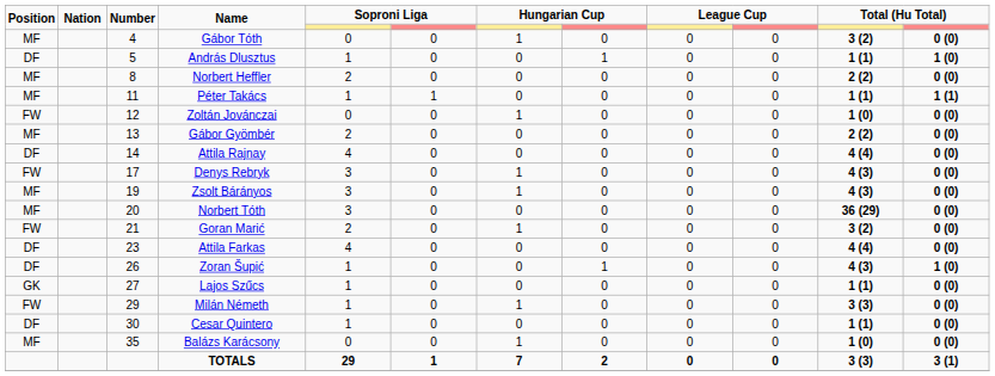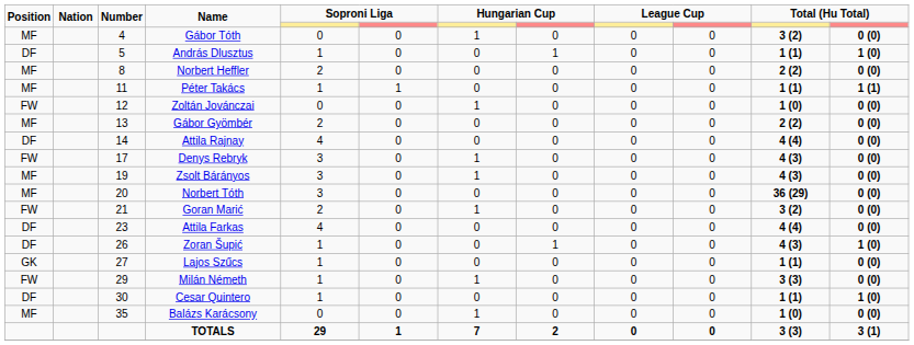 <table class="wikitable" style="font-size: 95%; text-align: center;">
 <tr>
 <td rowspan="2" width="5%" align="center"><strong>Position</strong></td>
 <td rowspan="2" width="5%" align="center"><strong>Nation</strong></td>
 <td rowspan="2" width="5%" align="center"><strong>Number</strong></td>
 <td rowspan="2" width="15%" align="center"><strong>Name</strong></td>
 <td colspan="2" align="center"><strong>Soproni Liga</strong></td>
 <td colspan="2" align="center"><strong>Hungarian Cup</strong></td>
 <td colspan="2" align="center"><strong>League Cup</strong></td>
 <td colspan="2" align="center"><strong>Total (Hu Total)</strong></td>
 </tr>
 <tr>
 <th width=60 style="background: #FFEE99"></th>
 <th width=60 style="background: #FF8888"></th>
 <th width=60 style="background: #FFEE99"></th>
 <th width=60 style="background: #FF8888"></th>
 <th width=60 style="background: #FFEE99"></th>
 <th width=60 style="background: #FF8888"></th>
 <th width=60 style="background: #FFEE99"></th>
 <th width=60 style="background: #FF8888"></th>
 </tr>
 <tr>
 <td>MF</td>
 <td></td>
 <td>4</td>
 <td><a href='#'>Gábor Tóth</a></td>
 <td>0</td>
 <td>0</td>
 <td>1</td>
 <td>0</td>
 <td>0</td>
 <td>0</td>
 <td><strong>3 (2)</strong></td>
 <td><strong>0 (0)</strong></td>
 </tr>
 <tr>
 <td>DF</td>
 <td></td>
 <td>5</td>
 <td><a href='#'>András Dlusztus</a></td>
 <td>1</td>
 <td>0</td>
 <td>0</td>
 <td>1</td>
 <td>0</td>
 <td>0</td>
 <td><strong>1 (1)</strong></td>
 <td><strong>1 (0)</strong></td>
 </tr>
 <tr>
 <td>MF</td>
 <td></td>
 <td>8</td>
 <td><a href='#'>Norbert Heffler</a></td>
 <td>2</td>
 <td>0</td>
 <td>0</td>
 <td>0</td>
 <td>0</td>
 <td>0</td>
 <td><strong>2 (2)</strong></td>
 <td><strong>0 (0)</strong></td>
 </tr>
 <tr>
 <td>MF</td>
 <td></td>
 <td>11</td>
 <td><a href='#'>Péter Takács</a></td>
 <td>1</td>
 <td>1</td>
 <td>0</td>
 <td>0</td>
 <td>0</td>
 <td>0</td>
 <td><strong>1 (1)</strong></td>
 <td><strong>1 (1)</strong></td>
 </tr>
 <tr>
 <td>FW</td>
 <td></td>
 <td>12</td>
 <td><a href='#'>Zoltán Jovánczai</a></td>
 <td>0</td>
 <td>0</td>
 <td>1</td>
 <td>0</td>
 <td>0</td>
 <td>0</td>
 <td><strong>1 (0)</strong></td>
 <td><strong>0 (0)</strong></td>
 </tr>
 <tr>
 <td>MF</td>
 <td></td>
 <td>13</td>
 <td><a href='#'>Gábor Gyömbér</a></td>
 <td>2</td>
 <td>0</td>
 <td>0</td>
 <td>0</td>
 <td>0</td>
 <td>0</td>
 <td><strong>2 (2)</strong></td>
 <td><strong>0 (0)</strong></td>
 </tr>
 <tr>
 <td>DF</td>
 <td></td>
 <td>14</td>
 <td><a href='#'>Attila Rajnay</a></td>
 <td>4</td>
 <td>0</td>
 <td>0</td>
 <td>0</td>
 <td>0</td>
 <td>0</td>
 <td><strong>4 (4)</strong></td>
 <td><strong>0 (0)</strong></td>
 </tr>
 <tr>
 <td>FW</td>
 <td></td>
 <td>17</td>
 <td><a href='#'>Denys Rebryk</a></td>
 <td>3</td>
 <td>0</td>
 <td>1</td>
 <td>0</td>
 <td>0</td>
 <td>0</td>
 <td><strong>4 (3)</strong></td>
 <td><strong>0 (0)</strong></td>
 </tr>
 <tr>
 <td>MF</td>
 <td></td>
 <td>19</td>
 <td><a href='#'>Zsolt Bárányos</a></td>
 <td>3</td>
 <td>0</td>
 <td>1</td>
 <td>0</td>
 <td>0</td>
 <td>0</td>
 <td><strong>4 (3)</strong></td>
 <td><strong>0 (0)</strong></td>
 </tr>
 <tr>
 <td>MF</td>
 <td></td>
 <td>20</td>
 <td><a href='#'>Norbert Tóth</a></td>
 <td>3</td>
 <td>0</td>
 <td>0</td>
 <td>0</td>
 <td>0</td>
 <td>0</td>
 <td><strong>36 (29)</strong></td>
 <td><strong>0 (0)</strong></td>
 </tr>
 <tr>
 <td>FW</td>
 <td></td>
 <td>21</td>
 <td><a href='#'>Goran Marić</a></td>
 <td>2</td>
 <td>0</td>
 <td>1</td>
 <td>0</td>
 <td>0</td>
 <td>0</td>
 <td><strong>3 (2)</strong></td>
 <td><strong>0 (0)</strong></td>
 </tr>
 <tr>
 <td>DF</td>
 <td></td>
 <td>23</td>
 <td><a href='#'>Attila Farkas</a></td>
 <td>4</td>
 <td>0</td>
 <td>0</td>
 <td>0</td>
 <td>0</td>
 <td>0</td>
 <td><strong>4 (4)</strong></td>
 <td><strong>0 (0)</strong></td>
 </tr>
 <tr>
 <td>DF</td>
 <td></td>
 <td>26</td>
 <td><a href='#'>Zoran Šupić</a></td>
 <td>1</td>
 <td>0</td>
 <td>0</td>
 <td>1</td>
 <td>0</td>
 <td>0</td>
 <td><strong>4 (3)</strong></td>
 <td><strong>1 (0)</strong></td>
 </tr>
 <tr>
 <td>GK</td>
 <td></td>
 <td>27</td>
 <td><a href='#'>Lajos Szűcs</a></td>
 <td>1</td>
 <td>0</td>
 <td>0</td>
 <td>0</td>
 <td>0</td>
 <td>0</td>
 <td><strong>1 (1)</strong></td>
 <td><strong>0 (0)</strong></td>
 </tr>
 <tr>
 <td>FW</td>
 <td></td>
 <td>29</td>
 <td><a href='#'>Milán Németh</a></td>
 <td>1</td>
 <td>0</td>
 <td>1</td>
 <td>0</td>
 <td>0</td>
 <td>0</td>
 <td><strong>3 (3)</strong></td>
 <td><strong>0 (0)</strong></td>
 </tr>
 <tr>
 <td>DF</td>
 <td></td>
 <td>30</td>
 <td><a href='#'>Cesar Quintero</a></td>
 <td>1</td>
 <td>0</td>
 <td>0</td>
 <td>0</td>
 <td>0</td>
 <td>0</td>
 <td><strong>1 (1)</strong></td>
-<td><strong>0 (0)</strong></td>
+<td><strong>1 (0)</strong></td>
 </tr>
 <tr>
 <td>MF</td>
 <td></td>
 <td>35</td>
 <td><a href='#'>Balázs Karácsony</a></td>
 <td>0</td>
 <td>0</td>
 <td>1</td>
 <td>0</td>
 <td>0</td>
 <td>0</td>
 <td><strong>1 (0)</strong></td>
 <td><strong>0 (0)</strong></td>
 </tr>
 <tr>
 <td></td>
 <td></td>
 <td></td>
 <td><strong>TOTALS</strong></td>
 <td><strong>29</strong></td>
 <td><strong>1</strong></td>
 <td><strong>7</strong></td>
 <td><strong>2</strong></td>
 <td><strong>0</strong></td>
 <td><strong>0</strong></td>
 <td><strong>3 (3)</strong></td>
 <td><strong>3 (1)</strong></td>
 </tr>
 <tr>
 </tr>
 </table>
